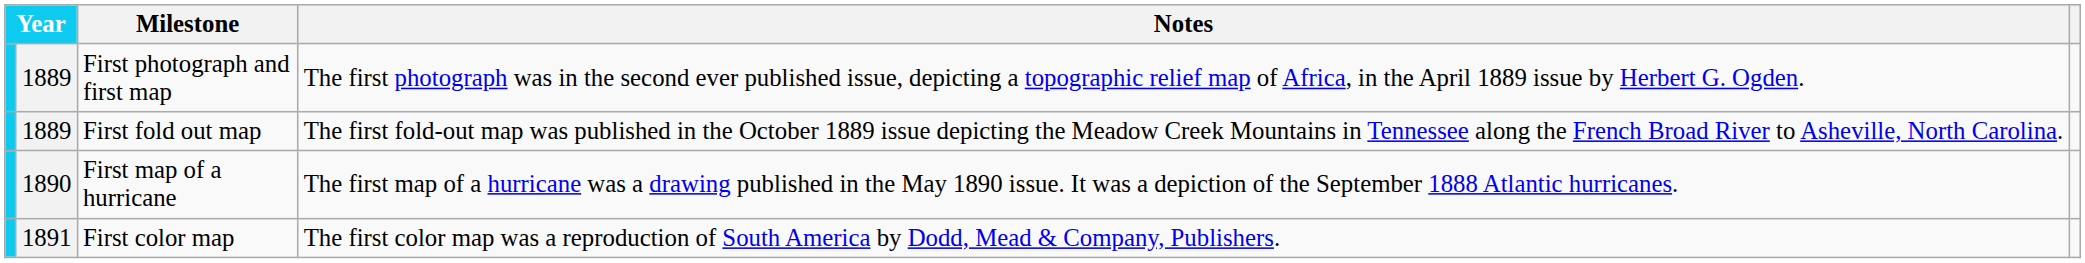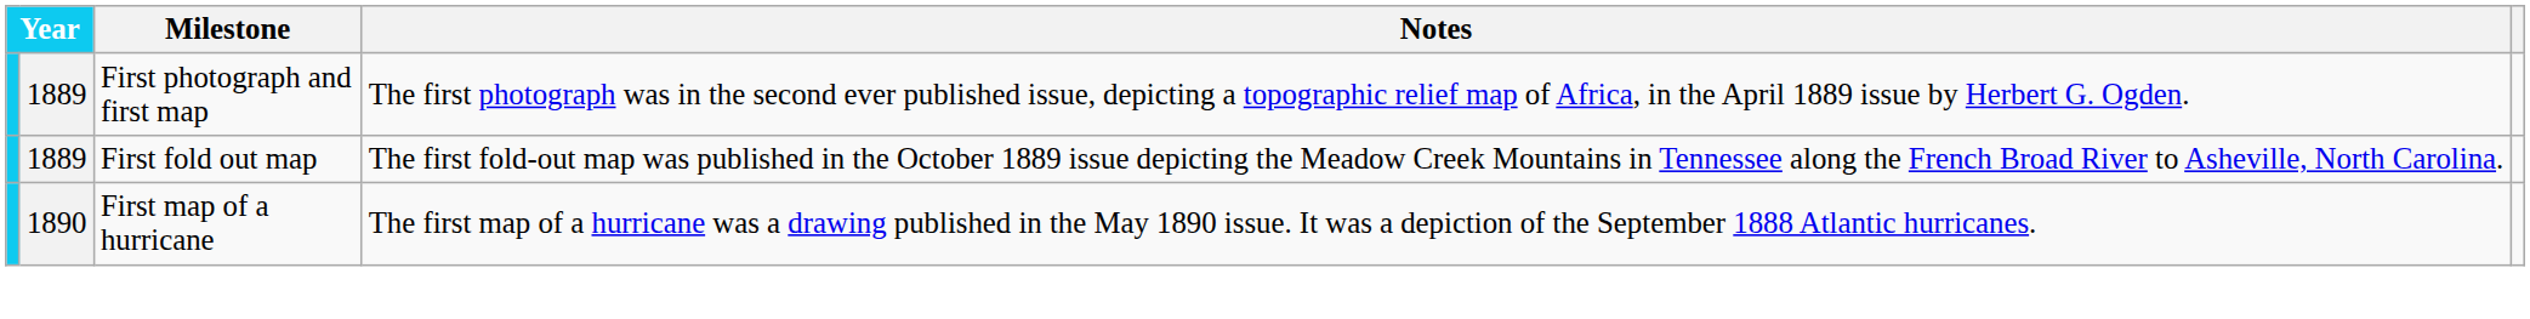 <table class="wikitable sortable">
 <tr>
 <th scope="col" colspan="2" style="background-color:#0dcaf0; color:#fff;">Year</th>
 <th scope="col">Milestone</th>
 <th scope="col">Notes</th>
 <th scope="col"></th>
 </tr>
 <tr>
 <td scope="row" style="background-color:#0dcaf0; border-right:none;"></td>
 <th style="font-weight:normal;">1889</th>
 <td style="width:135px;">First photograph and first map</td>
 <td>The first <a href='#'>photograph</a> was in the second ever published issue, depicting a <a href='#'>topographic relief map</a> of <a href='#'>Africa</a>, in the April 1889 issue by <a href='#'>Herbert G. Ogden</a>.</td>
 <td></td>
 </tr>
 <tr>
 <td scope="row" style="background-color:#0dcaf0; border-right:none;"></td>
 <th style="font-weight:normal;">1889</th>
 <td>First fold out map</td>
 <td>The first fold-out map was published in the October 1889 issue depicting the Meadow Creek Mountains in <a href='#'>Tennessee</a> along the <a href='#'>French Broad River</a> to <a href='#'>Asheville, North Carolina</a>.</td>
 <td></td>
 </tr>
 <tr>
 <td scope="row" style="background-color:#0dcaf0; border-right:none;"></td>
 <th style="font-weight:normal;">1890</th>
 <td>First map of a hurricane</td>
 <td>The first map of a <a href='#'>hurricane</a> was a <a href='#'>drawing</a> published in the May 1890 issue. It was a depiction of the September <a href='#'>1888 Atlantic hurricanes</a>.</td>
 <td></td>
 </tr>
-<tr>
-<td scope="row" style="background-color:#0dcaf0; border-right:none;"></td>
-<th style="font-weight:normal;">1891</th>
-<td>First color map</td>
-<td>The first color map was a reproduction of <a href='#'>South America</a> by <a href='#'>Dodd, Mead & Company, Publishers</a>.</td>
-<td><br></td>
-</tr>
 </table>
